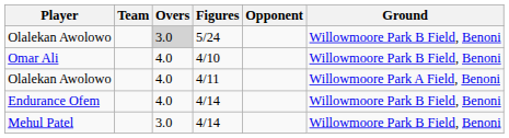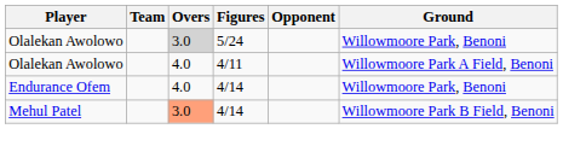 <table class="wikitable">
 <tr>
 <th>Player</th>
 <th>Team</th>
 <th>Overs</th>
 <th>Figures</th>
 <th>Opponent</th>
 <th>Ground</th>
 </tr>
 <tr>
 <td>Olalekan Awolowo</td>
 <td></td>
 <td style="background: lightgrey;">3.0</td>
 <td>5/24</td>
 <td></td>
-<td><a href='#'>Willowmoore Park B Field</a>, <a href='#'>Benoni</a></td>
-</tr>
-<tr>
-<td><a href='#'>Omar Ali</a></td>
-<td></td>
-<td>4.0</td>
-<td>4/10</td>
-<td></td>
-<td><a href='#'>Willowmoore Park B Field</a>, <a href='#'>Benoni</a></td>
+<td><a href='#'>Willowmoore Park</a>, <a href='#'>Benoni</a></td>
 </tr>
 <tr>
 <td>Olalekan Awolowo</td>
 <td></td>
 <td>4.0</td>
 <td>4/11</td>
 <td></td>
 <td><a href='#'>Willowmoore Park A Field</a>, <a href='#'>Benoni</a></td>
 </tr>
 <tr>
 <td><a href='#'>Endurance Ofem</a></td>
 <td></td>
 <td>4.0</td>
 <td>4/14</td>
 <td></td>
-<td><a href='#'>Willowmoore Park B Field</a>, <a href='#'>Benoni</a></td>
+<td><a href='#'>Willowmoore Park</a>, <a href='#'>Benoni</a></td>
 </tr>
 <tr>
 <td><a href='#'>Mehul Patel</a></td>
 <td></td>
-<td>3.0</td>
+<td style="background: lightsalmon;">3.0</td>
 <td>4/14</td>
 <td></td>
 <td><a href='#'>Willowmoore Park B Field</a>, <a href='#'>Benoni</a></td>
 </tr>
 </table>
